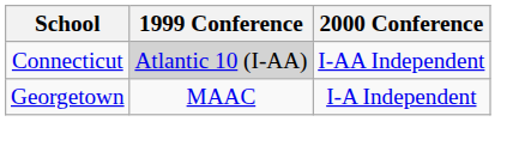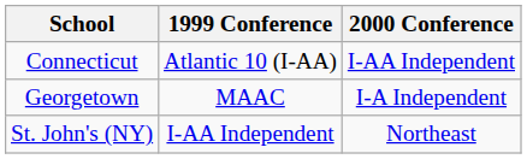 <table class="wikitable sortable">
 <tr>
 <th>School</th>
 <th>1999 Conference</th>
 <th>2000 Conference</th>
 </tr>
 <tr style="text-align:center;">
 <td><a href='#'>Connecticut</a></td>
-<td style="background: lightgrey;"><a href='#'>Atlantic 10</a> (I-AA)</td>
+<td><a href='#'>Atlantic 10</a> (I-AA)</td>
 <td><a href='#'>I-AA Independent</a></td>
 </tr>
 <tr style="text-align:center;">
 <td><a href='#'>Georgetown</a></td>
 <td><a href='#'>MAAC</a></td>
 <td><a href='#'>I-A Independent</a></td>
 </tr>
+<tr style="text-align:center;">
+<td><a href='#'>St. John's (NY)</a></td>
+<td><a href='#'>I-AA Independent</a></td>
+<td><a href='#'>Northeast</a></td>
+</tr>
 </table>
